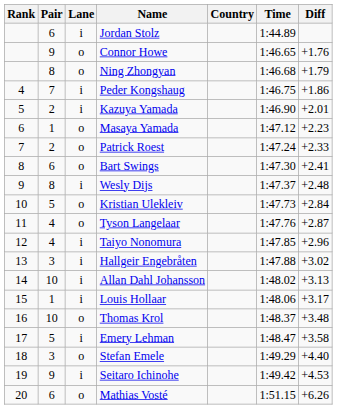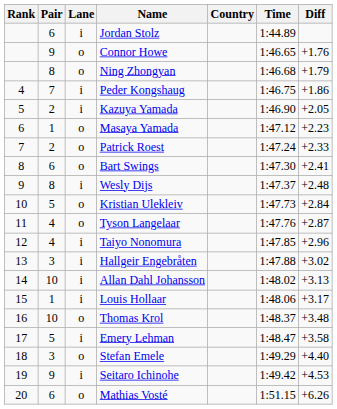 <table class="wikitable sortable" style="text-align:center">
 <tr>
 <th>Rank</th>
 <th>Pair</th>
 <th>Lane</th>
 <th>Name</th>
 <th>Country</th>
 <th>Time</th>
 <th>Diff</th>
 </tr>
 <tr>
 <td></td>
 <td>6</td>
 <td>i</td>
 <td align=left><a href='#'>Jordan Stolz</a></td>
 <td align=left></td>
 <td>1:44.89<br><strong></strong></td>
 <td></td>
 </tr>
 <tr>
 <td></td>
 <td>9</td>
 <td>o</td>
 <td align=left><a href='#'>Connor Howe</a></td>
 <td align=left></td>
 <td>1:46.65</td>
 <td>+1.76</td>
 </tr>
 <tr>
 <td></td>
 <td>8</td>
 <td>o</td>
 <td align=left><a href='#'>Ning Zhongyan</a></td>
 <td align=left></td>
 <td>1:46.68</td>
 <td>+1.79</td>
 </tr>
 <tr>
 <td>4</td>
 <td>7</td>
 <td>i</td>
 <td align=left><a href='#'>Peder Kongshaug</a></td>
 <td align=left></td>
 <td>1:46.75</td>
 <td>+1.86</td>
 </tr>
 <tr>
 <td>5</td>
 <td>2</td>
 <td>i</td>
 <td align=left><a href='#'>Kazuya Yamada</a></td>
 <td align=left></td>
 <td>1:46.90</td>
-<td>+2.01</td>
+<td>+2.05</td>
 </tr>
 <tr>
 <td>6</td>
 <td>1</td>
 <td>o</td>
 <td align=left><a href='#'>Masaya Yamada</a></td>
 <td align=left></td>
 <td>1:47.12</td>
 <td>+2.23</td>
 </tr>
 <tr>
 <td>7</td>
 <td>2</td>
 <td>o</td>
 <td align=left><a href='#'>Patrick Roest</a></td>
 <td align=left></td>
 <td>1:47.24</td>
 <td>+2.33</td>
 </tr>
 <tr>
 <td>8</td>
 <td>6</td>
 <td>o</td>
 <td align=left><a href='#'>Bart Swings</a></td>
 <td align=left></td>
 <td>1:47.30</td>
 <td>+2.41</td>
 </tr>
 <tr>
 <td>9</td>
 <td>8</td>
 <td>i</td>
 <td align=left><a href='#'>Wesly Dijs</a></td>
 <td align=left></td>
 <td>1:47.37</td>
 <td>+2.48</td>
 </tr>
 <tr>
 <td>10</td>
 <td>5</td>
 <td>o</td>
 <td align=left><a href='#'>Kristian Ulekleiv</a></td>
 <td align=left></td>
 <td>1:47.73</td>
 <td>+2.84</td>
 </tr>
 <tr>
 <td>11</td>
 <td>4</td>
 <td>o</td>
 <td align=left><a href='#'>Tyson Langelaar</a></td>
 <td align=left></td>
 <td>1:47.76</td>
 <td>+2.87</td>
 </tr>
 <tr>
 <td>12</td>
 <td>4</td>
 <td>i</td>
 <td align=left><a href='#'>Taiyo Nonomura</a></td>
 <td align=left></td>
 <td>1:47.85</td>
 <td>+2.96</td>
 </tr>
 <tr>
 <td>13</td>
 <td>3</td>
 <td>i</td>
 <td align=left><a href='#'>Hallgeir Engebråten</a></td>
 <td align=left></td>
 <td>1:47.88</td>
 <td>+3.02</td>
 </tr>
 <tr>
 <td>14</td>
 <td>10</td>
 <td>i</td>
 <td align=left><a href='#'>Allan Dahl Johansson</a></td>
 <td align=left></td>
 <td>1:48.02</td>
 <td>+3.13</td>
 </tr>
 <tr>
 <td>15</td>
 <td>1</td>
 <td>i</td>
 <td align=left><a href='#'>Louis Hollaar</a></td>
 <td align=left></td>
 <td>1:48.06</td>
 <td>+3.17</td>
 </tr>
 <tr>
 <td>16</td>
 <td>10</td>
 <td>o</td>
 <td align=left><a href='#'>Thomas Krol</a></td>
 <td align=left></td>
 <td>1:48.37</td>
 <td>+3.48</td>
 </tr>
 <tr>
 <td>17</td>
 <td>5</td>
 <td>i</td>
 <td align=left><a href='#'>Emery Lehman</a></td>
 <td align=left></td>
 <td>1:48.47</td>
 <td>+3.58</td>
 </tr>
 <tr>
 <td>18</td>
 <td>3</td>
 <td>o</td>
 <td align=left><a href='#'>Stefan Emele</a></td>
 <td align=left></td>
 <td>1:49.29</td>
 <td>+4.40</td>
 </tr>
 <tr>
 <td>19</td>
 <td>9</td>
 <td>i</td>
 <td align=left><a href='#'>Seitaro Ichinohe</a></td>
 <td align=left></td>
 <td>1:49.42</td>
 <td>+4.53</td>
 </tr>
 <tr>
 <td>20</td>
 <td>6</td>
 <td>o</td>
 <td align=left><a href='#'>Mathias Vosté</a></td>
 <td align=left></td>
 <td>1:51.15</td>
 <td>+6.26</td>
 </tr>
 </table>
